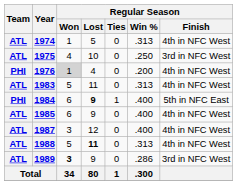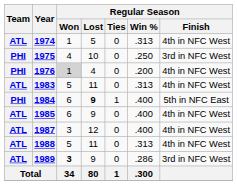 <table class="wikitable" style="font-size: 95%; text-align:center;">
 <tr>
 <th rowspan="2">Team</th>
 <th rowspan="2">Year</th>
 <th colspan="5">Regular Season</th>
 </tr>
 <tr>
 <th>Won</th>
 <th>Lost</th>
 <th>Ties</th>
 <th>Win %</th>
 <th>Finish</th>
 </tr>
 <tr>
 <th><a href='#'>ATL</a></th>
 <th><a href='#'>1974</a></th>
 <td>1</td>
 <td>5</td>
 <td>0</td>
 <td>.313</td>
 <td>4th in NFC West</td>
 </tr>
 <tr>
-<th><a href='#'>ATL</a></th>
+<th><a href='#'>PHI</a></th>
 <th><a href='#'>1975</a></th>
 <td>4</td>
 <td>10</td>
 <td>0</td>
 <td>.250</td>
 <td>3rd in NFC West</td>
 </tr>
 <tr>
 <th><a href='#'>PHI</a></th>
 <th><a href='#'>1976</a></th>
 <td style="background: lightgrey;">1</td>
 <td>4</td>
 <td>0</td>
 <td>.200</td>
 <td>4th in NFC West</td>
 </tr>
 <tr>
 <th><a href='#'>ATL</a></th>
 <th><a href='#'>1983</a></th>
 <td>5</td>
 <td>11</td>
 <td>0</td>
 <td>.313</td>
 <td>4th in NFC West</td>
 </tr>
 <tr>
 <th><a href='#'>PHI</a></th>
 <th><a href='#'>1984</a></th>
 <td>6</td>
 <td><strong>9</strong></td>
 <td>1</td>
 <td>.400</td>
 <td>5th in NFC East</td>
 </tr>
 <tr>
 <th><a href='#'>ATL</a></th>
 <th><a href='#'>1985</a></th>
 <td>6</td>
 <td>9</td>
 <td>0</td>
 <td>.400</td>
 <td>4th in NFC West</td>
 </tr>
 <tr>
 <th><a href='#'>ATL</a></th>
 <th><a href='#'>1987</a></th>
 <td>3</td>
 <td>12</td>
 <td>0</td>
 <td>.400</td>
 <td>4th in NFC West</td>
 </tr>
 <tr>
 <th><a href='#'>ATL</a></th>
 <th><a href='#'>1988</a></th>
 <td>5</td>
-<td><strong>11</strong></td>
+<td>11</td>
 <td>0</td>
 <td>.313</td>
 <td>4th in NFC West</td>
 </tr>
 <tr>
 <th><a href='#'>ATL</a></th>
 <th><a href='#'>1989</a></th>
 <td><strong>3</strong></td>
 <td>9</td>
 <td>0</td>
 <td>.286</td>
 <td>3rd in NFC West</td>
 </tr>
 <tr>
 <th colspan="2">Total</th>
 <th>34</th>
 <th>80</th>
 <th>1</th>
 <th>.300</th>
 <th></th>
 </tr>
 <tr>
 </tr>
 </table>
